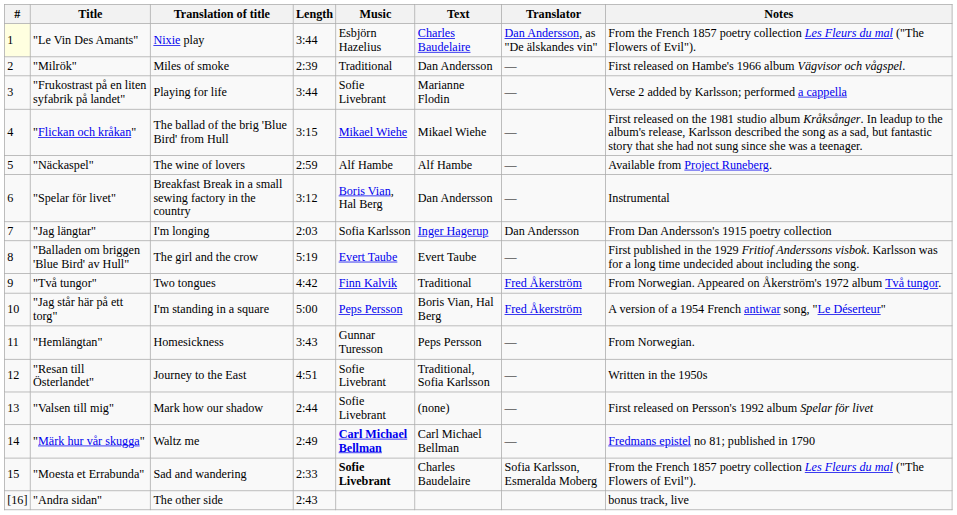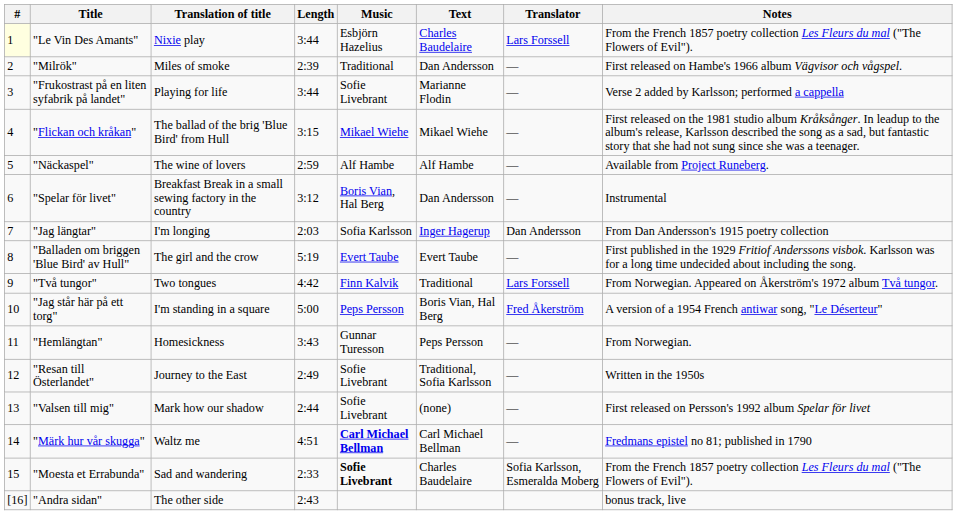 <table class="wikitable">
 <tr>
 <th>#</th>
 <th>Title</th>
 <th>Translation of title</th>
 <th>Length</th>
 <th>Music</th>
 <th>Text</th>
 <th>Translator</th>
 <th>Notes</th>
 </tr>
 <tr>
 <td style="background: lightyellow;">1</td>
 <td>"Le Vin Des Amants"</td>
 <td><a href='#'>Nixie</a> play</td>
 <td>3:44</td>
 <td>Esbjörn Hazelius</td>
 <td><a href='#'>Charles Baudelaire</a></td>
-<td><a href='#'>Dan Andersson</a>, as "De älskandes vin"</td>
+<td><a href='#'>Lars Forssell</a></td>
 <td>From the French 1857 poetry collection <em><a href='#'>Les Fleurs du mal</a></em> ("The Flowers of Evil").</td>
 </tr>
 <tr>
 <td>2</td>
 <td>"Milrök"</td>
 <td>Miles of smoke</td>
 <td>2:39</td>
 <td>Traditional</td>
 <td>Dan Andersson</td>
 <td>—</td>
 <td>First released on Hambe's 1966 album <em>Vägvisor och vågspel</em>.</td>
 </tr>
 <tr>
 <td>3</td>
 <td>"Frukostrast på en liten syfabrik på landet"</td>
 <td>Playing for life</td>
 <td>3:44</td>
 <td>Sofie Livebrant</td>
 <td>Marianne Flodin</td>
 <td>—</td>
 <td>Verse 2 added by Karlsson; performed <a href='#'>a cappella</a></td>
 </tr>
 <tr>
 <td>4</td>
 <td>"<a href='#'>Flickan och kråkan</a>"</td>
 <td>The ballad of the brig 'Blue Bird' from Hull</td>
 <td>3:15</td>
 <td><a href='#'>Mikael Wiehe</a></td>
 <td>Mikael Wiehe</td>
 <td>—</td>
 <td>First released on the 1981 studio album <em>Kråksånger</em>. In leadup to the album's release, Karlsson described the song as a sad, but fantastic story that she had not sung since she was a teenager.</td>
 </tr>
 <tr>
 <td>5</td>
 <td>"Näckaspel"</td>
 <td>The wine of lovers</td>
 <td>2:59</td>
 <td>Alf Hambe</td>
 <td>Alf Hambe</td>
 <td>—</td>
 <td>Available from <a href='#'>Project Runeberg</a>.</td>
 </tr>
 <tr>
 <td>6</td>
 <td>"Spelar för livet"</td>
 <td>Breakfast Break in a small sewing factory in the country</td>
 <td>3:12</td>
 <td><a href='#'>Boris Vian</a>, Hal Berg</td>
 <td>Dan Andersson</td>
 <td>—</td>
 <td>Instrumental</td>
 </tr>
 <tr>
 <td>7</td>
 <td>"Jag längtar"</td>
 <td>I'm longing</td>
 <td>2:03</td>
 <td>Sofia Karlsson</td>
 <td><a href='#'>Inger Hagerup</a></td>
 <td>Dan Andersson</td>
 <td>From Dan Andersson's 1915 poetry collection <em></em></td>
 </tr>
 <tr>
 <td>8</td>
 <td>"Balladen om briggen 'Blue Bird' av Hull"</td>
 <td>The girl and the crow</td>
 <td>5:19</td>
 <td><a href='#'>Evert Taube</a></td>
 <td>Evert Taube</td>
 <td>—</td>
 <td>First published in the 1929 <em>Fritiof Anderssons visbok</em>. Karlsson was for a long time undecided about including the song.</td>
 </tr>
 <tr>
 <td>9</td>
 <td>"Två tungor"</td>
 <td>Two tongues</td>
 <td>4:42</td>
 <td><a href='#'>Finn Kalvik</a></td>
 <td>Traditional</td>
-<td><a href='#'>Fred Åkerström</a></td>
+<td><a href='#'>Lars Forssell</a></td>
 <td>From Norwegian. Appeared on Åkerström's 1972 album <a href='#'>Två tungor</a>.</td>
 </tr>
 <tr>
 <td>10</td>
 <td>"Jag står här på ett torg"</td>
 <td>I'm standing in a square</td>
 <td>5:00</td>
 <td><a href='#'>Peps Persson</a></td>
 <td>Boris Vian, Hal Berg</td>
 <td><a href='#'>Fred Åkerström</a></td>
 <td>A version of a 1954 French <a href='#'>antiwar</a> song, "<a href='#'>Le Déserteur</a>"</td>
 </tr>
 <tr>
 <td>11</td>
 <td>"Hemlängtan"</td>
 <td>Homesickness</td>
 <td>3:43</td>
 <td>Gunnar Turesson</td>
 <td>Peps Persson</td>
 <td>—</td>
 <td>From Norwegian.</td>
 </tr>
 <tr>
 <td>12</td>
 <td>"Resan till Österlandet"</td>
 <td>Journey to the East</td>
-<td>4:51</td>
+<td>2:49</td>
 <td>Sofie Livebrant</td>
 <td>Traditional, Sofia Karlsson</td>
 <td>—</td>
 <td>Written in the 1950s</td>
 </tr>
 <tr>
 <td>13</td>
 <td>"Valsen till mig"</td>
 <td>Mark how our shadow</td>
 <td>2:44</td>
 <td>Sofie Livebrant</td>
 <td>(none)</td>
 <td>—</td>
 <td>First released on Persson's 1992 album <em>Spelar för livet</em></td>
 </tr>
 <tr>
 <td>14</td>
 <td>"<a href='#'>Märk hur vår skugga</a>"</td>
 <td>Waltz me</td>
-<td>2:49</td>
+<td>4:51</td>
 <td><strong><a href='#'>Carl Michael Bellman</a></strong></td>
 <td>Carl Michael Bellman</td>
 <td>—</td>
 <td><a href='#'>Fredmans epistel</a> no 81; published in 1790</td>
 </tr>
 <tr>
 <td>15</td>
 <td>"Moesta et Errabunda"</td>
 <td>Sad and wandering</td>
 <td>2:33</td>
 <td><strong>Sofie Livebrant</strong></td>
 <td>Charles Baudelaire</td>
 <td>Sofia Karlsson, Esmeralda Moberg</td>
 <td>From the French 1857 poetry collection <em><a href='#'>Les Fleurs du mal</a></em> ("The Flowers of Evil").</td>
 </tr>
 <tr>
 <td>[16]</td>
 <td>"Andra sidan"</td>
 <td>The other side</td>
 <td>2:43</td>
 <td></td>
 <td></td>
 <td></td>
 <td>bonus track, live</td>
 </tr>
 </table>
